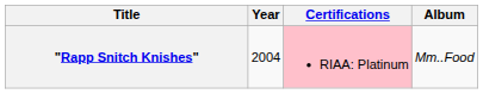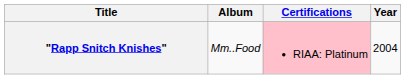 <table class="wikitable plainrowheaders" style="text-align:center;">
 <tr>
 <th scope="col" style="width:18em;">Title</th>
+<th scope="col">Album</th>
+<th><a href='#'>Certifications</a></th>
 <th scope="col">Year</th>
-<th><a href='#'>Certifications</a></th>
-<th scope="col">Album</th>
 </tr>
 <tr>
 <th scope="row">"<a href='#'>Rapp Snitch Knishes</a>"<br></th>
+<td><em>Mm..Food</em></td>
+<td style="background: pink;"><br><ul><li>RIAA: Platinum</li></ul></td>
 <td>2004</td>
-<td style="background: pink;"><br><ul><li>RIAA: Platinum</li></ul></td>
-<td><em>Mm..Food</em></td>
 </tr>
 </table>
